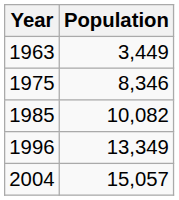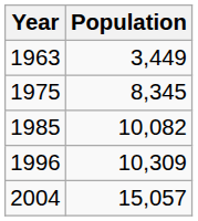 <table class="wikitable" style="line-height:1.1em;">
 <tr>
 <th>Year</th>
 <th>Population</th>
 </tr>
 <tr align="right">
 <td>1963</td>
 <td>3,449</td>
 </tr>
 <tr align="right">
 <td>1975</td>
-<td>8,346</td>
+<td>8,345</td>
 </tr>
 <tr align="right">
 <td>1985</td>
 <td>10,082</td>
 </tr>
 <tr align="right">
 <td>1996</td>
-<td>13,349</td>
+<td>10,309</td>
 </tr>
 <tr align="right">
 <td>2004</td>
 <td>15,057</td>
 </tr>
 </table>
